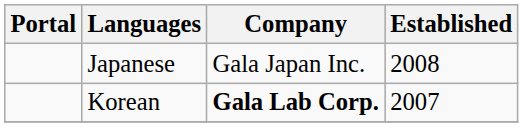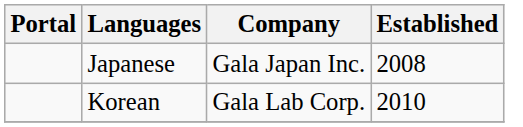 <table class="wikitable sortable">
 <tr>
 <th>Portal</th>
 <th>Languages</th>
 <th>Company</th>
 <th>Established</th>
 </tr>
 <tr>
 <td></td>
 <td>Japanese</td>
 <td>Gala Japan Inc.</td>
 <td>2008</td>
 </tr>
 <tr>
 <td></td>
 <td>Korean</td>
-<td><strong>Gala Lab Corp.</strong></td>
-<td>2007</td>
+<td>Gala Lab Corp.</td>
+<td>2010</td>
 </tr>
 <tr>
 </tr>
 </table>
